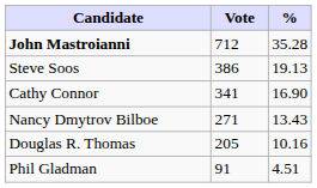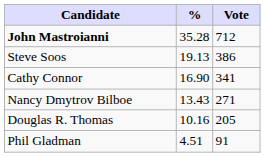 <table class="wikitable">
 <tr>
 <th style="background:#ddf; width:200px;">Candidate</th>
+<th style="background:#ddf; width:30px;">%</th>
 <th style="background:#ddf; width:50px;">Vote</th>
-<th style="background:#ddf; width:30px;">%</th>
 </tr>
 <tr>
 <td><strong>John Mastroianni</strong></td>
+<td>35.28</td>
 <td>712</td>
-<td>35.28</td>
 </tr>
 <tr>
 <td>Steve Soos</td>
+<td>19.13</td>
 <td>386</td>
-<td>19.13</td>
 </tr>
 <tr>
 <td>Cathy Connor</td>
+<td>16.90</td>
 <td>341</td>
-<td>16.90</td>
 </tr>
 <tr>
 <td>Nancy Dmytrov Bilboe</td>
+<td>13.43</td>
 <td>271</td>
-<td>13.43</td>
 </tr>
 <tr>
 <td>Douglas R. Thomas</td>
+<td>10.16</td>
 <td>205</td>
-<td>10.16</td>
 </tr>
 <tr>
 <td>Phil Gladman</td>
+<td>4.51</td>
 <td>91</td>
-<td>4.51</td>
 </tr>
 </table>
